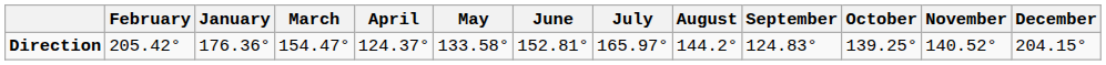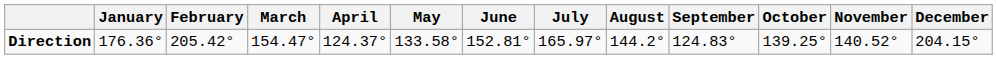 <table class="wikitable">
 <tr>
 <th></th>
+<th>January</th>
 <th>February</th>
-<th>January</th>
 <th>March</th>
 <th>April</th>
 <th>May</th>
 <th>June</th>
 <th>July</th>
 <th>August</th>
 <th>September</th>
 <th>October</th>
 <th>November</th>
 <th>December</th>
 </tr>
 <tr>
 <td><strong>Direction</strong></td>
+<td>176.36°</td>
 <td>205.42°</td>
-<td>176.36°</td>
 <td>154.47°</td>
 <td>124.37°</td>
 <td>133.58°</td>
 <td>152.81°</td>
 <td>165.97°</td>
 <td>144.2°</td>
 <td>124.83°</td>
 <td>139.25°</td>
 <td>140.52°</td>
 <td>204.15°</td>
 </tr>
 </table>
